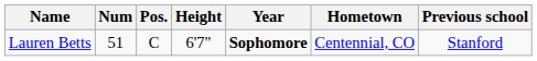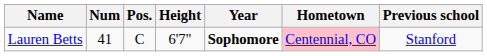 <table class="wikitable sortable sortable" style="text-align: center">
 <tr align=center>
 <th style=>Name</th>
 <th style=>Num</th>
 <th style=>Pos.</th>
 <th style=>Height</th>
 <th style=>Year</th>
 <th style=>Hometown</th>
 <th style=>Previous school</th>
 </tr>
 <tr>
 <td><a href='#'>Lauren Betts</a></td>
-<td>51</td>
+<td>41</td>
 <td>C</td>
 <td>6'7"</td>
 <td><strong>Sophomore</strong></td>
-<td><a href='#'>Centennial, CO</a></td>
+<td style="background: pink;"><a href='#'>Centennial, CO</a></td>
 <td><a href='#'>Stanford</a></td>
 </tr>
 </table>
